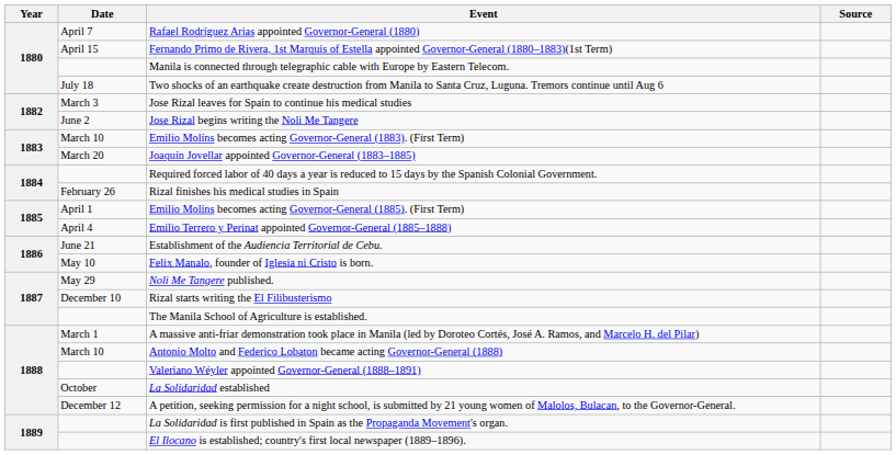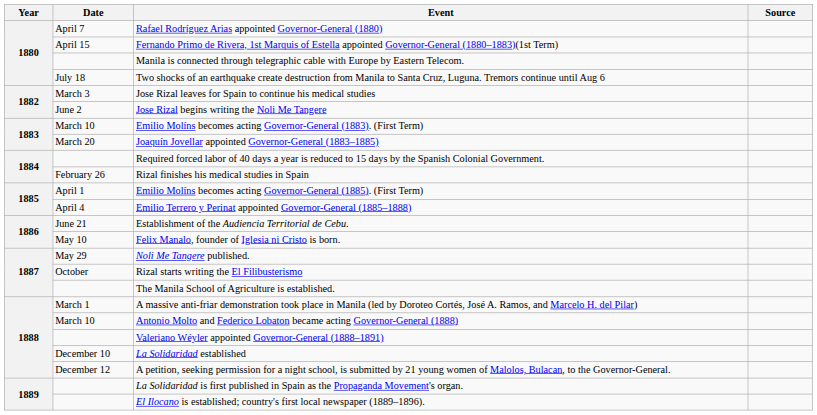 <table class="wikitable toptextcells" style="width:100%;">
 <tr>
 <th scope="col" style="width:6%;">Year</th>
 <th scope="col" style="width:10%;">Date</th>
 <th scope="col">Event</th>
 <th scope="col" style="width:8%;">Source</th>
 </tr>
 <tr>
 <th scope="row" rowspan="4">1880</th>
 <td>April 7</td>
 <td><a href='#'>Rafael Rodríguez Arias</a> appointed <a href='#'>Governor-General (1880)</a></td>
 <td></td>
 </tr>
 <tr>
 <td>April 15</td>
 <td><a href='#'>Fernando Primo de Rivera, 1st Marquis of Estella</a> appointed <a href='#'>Governor-General (1880–1883)</a>(1st Term)</td>
 <td></td>
 </tr>
 <tr>
 <td></td>
 <td>Manila is connected through telegraphic cable with Europe by Eastern Telecom.</td>
 <td></td>
 </tr>
 <tr>
 <td>July 18</td>
 <td>Two shocks of an earthquake create destruction from Manila to Santa Cruz, Luguna. Tremors continue until Aug 6</td>
 <td></td>
 </tr>
 <tr>
 <th scope="row" rowspan="2">1882</th>
 <td>March 3</td>
 <td>Jose Rizal leaves for Spain to continue his medical studies</td>
 <td></td>
 </tr>
 <tr>
 <td>June 2</td>
 <td><a href='#'>Jose Rizal</a> begins writing the <a href='#'>Noli Me Tangere</a></td>
 <td></td>
 </tr>
 <tr>
 <th scope="row" rowspan="2">1883</th>
 <td>March 10</td>
 <td><a href='#'>Emilio Molíns</a> becomes acting <a href='#'>Governor-General (1883)</a>. (First Term)</td>
 <td></td>
 </tr>
 <tr>
 <td>March 20</td>
 <td><a href='#'>Joaquín Jovellar</a> appointed <a href='#'>Governor-General (1883–1885)</a></td>
 <td></td>
 </tr>
 <tr>
 <th scope="row" rowspan="2">1884</th>
 <td></td>
 <td>Required forced labor of 40 days a year is reduced to 15 days by the Spanish Colonial Government.</td>
 <td></td>
 </tr>
 <tr>
 <td>February 26</td>
 <td>Rizal finishes his medical studies in Spain</td>
 <td></td>
 </tr>
 <tr>
 <th scope="row" rowspan="2">1885</th>
 <td>April 1</td>
 <td><a href='#'>Emilio Molíns</a> becomes acting <a href='#'>Governor-General (1885)</a>. (First Term)</td>
 <td></td>
 </tr>
 <tr>
 <td>April 4</td>
 <td><a href='#'>Emilio Terrero y Perinat</a> appointed <a href='#'>Governor-General (1885–1888)</a></td>
 <td></td>
 </tr>
 <tr>
 <th scope="row" rowspan="2">1886</th>
 <td>June 21</td>
 <td>Establishment of the <em>Audiencia Territorial de Cebu</em>.</td>
 <td></td>
 </tr>
 <tr>
 <td>May 10</td>
 <td><a href='#'>Felix Manalo</a>, founder of <a href='#'>Iglesia ni Cristo</a> is born.</td>
 <td></td>
 </tr>
 <tr>
 <th scope="row" rowspan="3">1887</th>
 <td>May 29</td>
 <td><em><a href='#'>Noli Me Tangere</a></em> published.</td>
 <td></td>
 </tr>
 <tr>
-<td>December 10</td>
+<td>October</td>
 <td>Rizal starts writing the <a href='#'>El Filibusterismo</a></td>
 <td></td>
 </tr>
 <tr>
 <td></td>
 <td>The Manila School of Agriculture is established.</td>
 <td></td>
 </tr>
 <tr>
 <th scope="row" rowspan="5">1888</th>
 <td>March 1</td>
 <td>A massive anti-friar demonstration took place in Manila (led by Doroteo Cortés, José A. Ramos, and <a href='#'>Marcelo H. del Pilar</a>)</td>
 <td></td>
 </tr>
 <tr>
 <td>March 10</td>
 <td><a href='#'>Antonio Molto</a> and <a href='#'>Federico Lobaton</a> became acting <a href='#'>Governor-General (1888)</a></td>
 <td></td>
 </tr>
 <tr>
 <td></td>
 <td><a href='#'>Valeriano Wéyler</a> appointed <a href='#'>Governor-General (1888–1891)</a></td>
 <td></td>
 </tr>
 <tr>
-<td>October</td>
+<td>December 10</td>
 <td><em><a href='#'>La Solidaridad</a></em> established</td>
 <td></td>
 </tr>
 <tr>
 <td>December 12</td>
 <td>A petition, seeking permission for a night school, is submitted by 21 young women of <a href='#'>Malolos, Bulacan</a>, to the Governor-General.</td>
 <td></td>
 </tr>
 <tr>
 <th scope="row" rowspan="2">1889</th>
 <td></td>
 <td><em>La Solidaridad</em> is first published in Spain as the <a href='#'>Propaganda Movement</a>'s organ.</td>
 <td></td>
 </tr>
 <tr>
 <td></td>
 <td><em><a href='#'>El Ilocano</a></em> is established; country's first local newspaper (1889–1896).</td>
 <td><br></td>
 </tr>
 </table>
